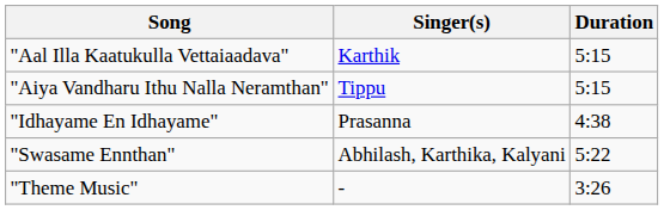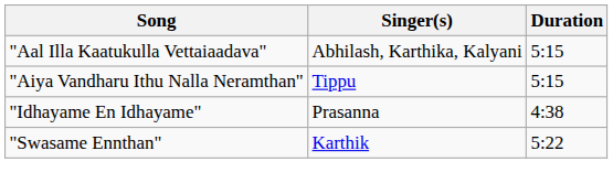 <table class="wikitable" style="font-size:95%;">
 <tr>
 <th>Song</th>
 <th>Singer(s)</th>
 <th>Duration</th>
 </tr>
 <tr>
 <td>"Aal Illa Kaatukulla Vettaiaadava"</td>
-<td><a href='#'>Karthik</a></td>
+<td>Abhilash, Karthika, Kalyani</td>
 <td>5:15</td>
 </tr>
 <tr>
 <td>"Aiya Vandharu Ithu Nalla Neramthan"</td>
 <td><a href='#'>Tippu</a></td>
 <td>5:15</td>
 </tr>
 <tr>
 <td>"Idhayame En Idhayame"</td>
 <td>Prasanna</td>
 <td>4:38</td>
 </tr>
 <tr>
 <td>"Swasame Ennthan"</td>
-<td>Abhilash, Karthika, Kalyani</td>
+<td><a href='#'>Karthik</a></td>
 <td>5:22</td>
 </tr>
-<tr>
-<td>"Theme Music"</td>
-<td>-</td>
-<td>3:26</td>
-</tr>
 </table>
